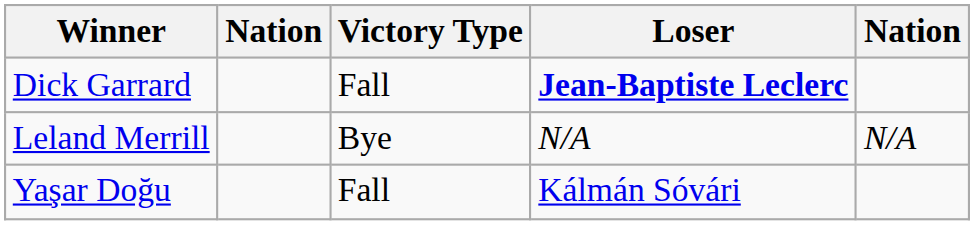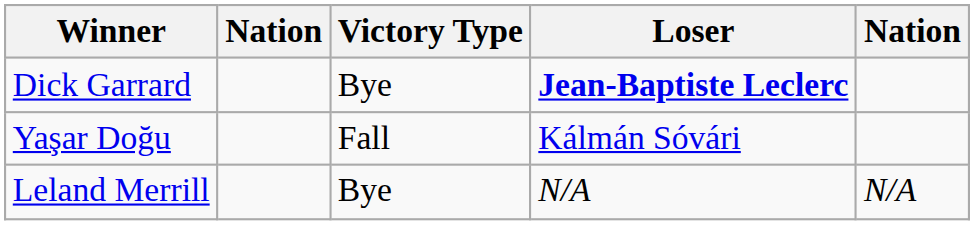 <table class="wikitable sortable" style="text-align:left;">
 <tr>
 <th>Winner</th>
 <th>Nation</th>
 <th>Victory Type</th>
 <th>Loser</th>
 <th>Nation</th>
 </tr>
 <tr>
 <td><a href='#'>Dick Garrard</a></td>
 <td></td>
+<td>Bye</td>
+<td><strong><a href='#'>Jean-Baptiste Leclerc</a></strong></td>
+<td></td>
+</tr>
+<tr>
+<td><a href='#'>Yaşar Doğu</a></td>
+<td></td>
 <td>Fall</td>
-<td><strong><a href='#'>Jean-Baptiste Leclerc</a></strong></td>
+<td><a href='#'>Kálmán Sóvári</a></td>
 <td></td>
 </tr>
 <tr>
 <td><a href='#'>Leland Merrill</a></td>
 <td></td>
 <td>Bye</td>
 <td><em>N/A</em></td>
 <td><em>N/A</em></td>
 </tr>
-<tr>
-<td><a href='#'>Yaşar Doğu</a></td>
-<td></td>
-<td>Fall</td>
-<td><a href='#'>Kálmán Sóvári</a></td>
-<td></td>
-</tr>
 </table>
